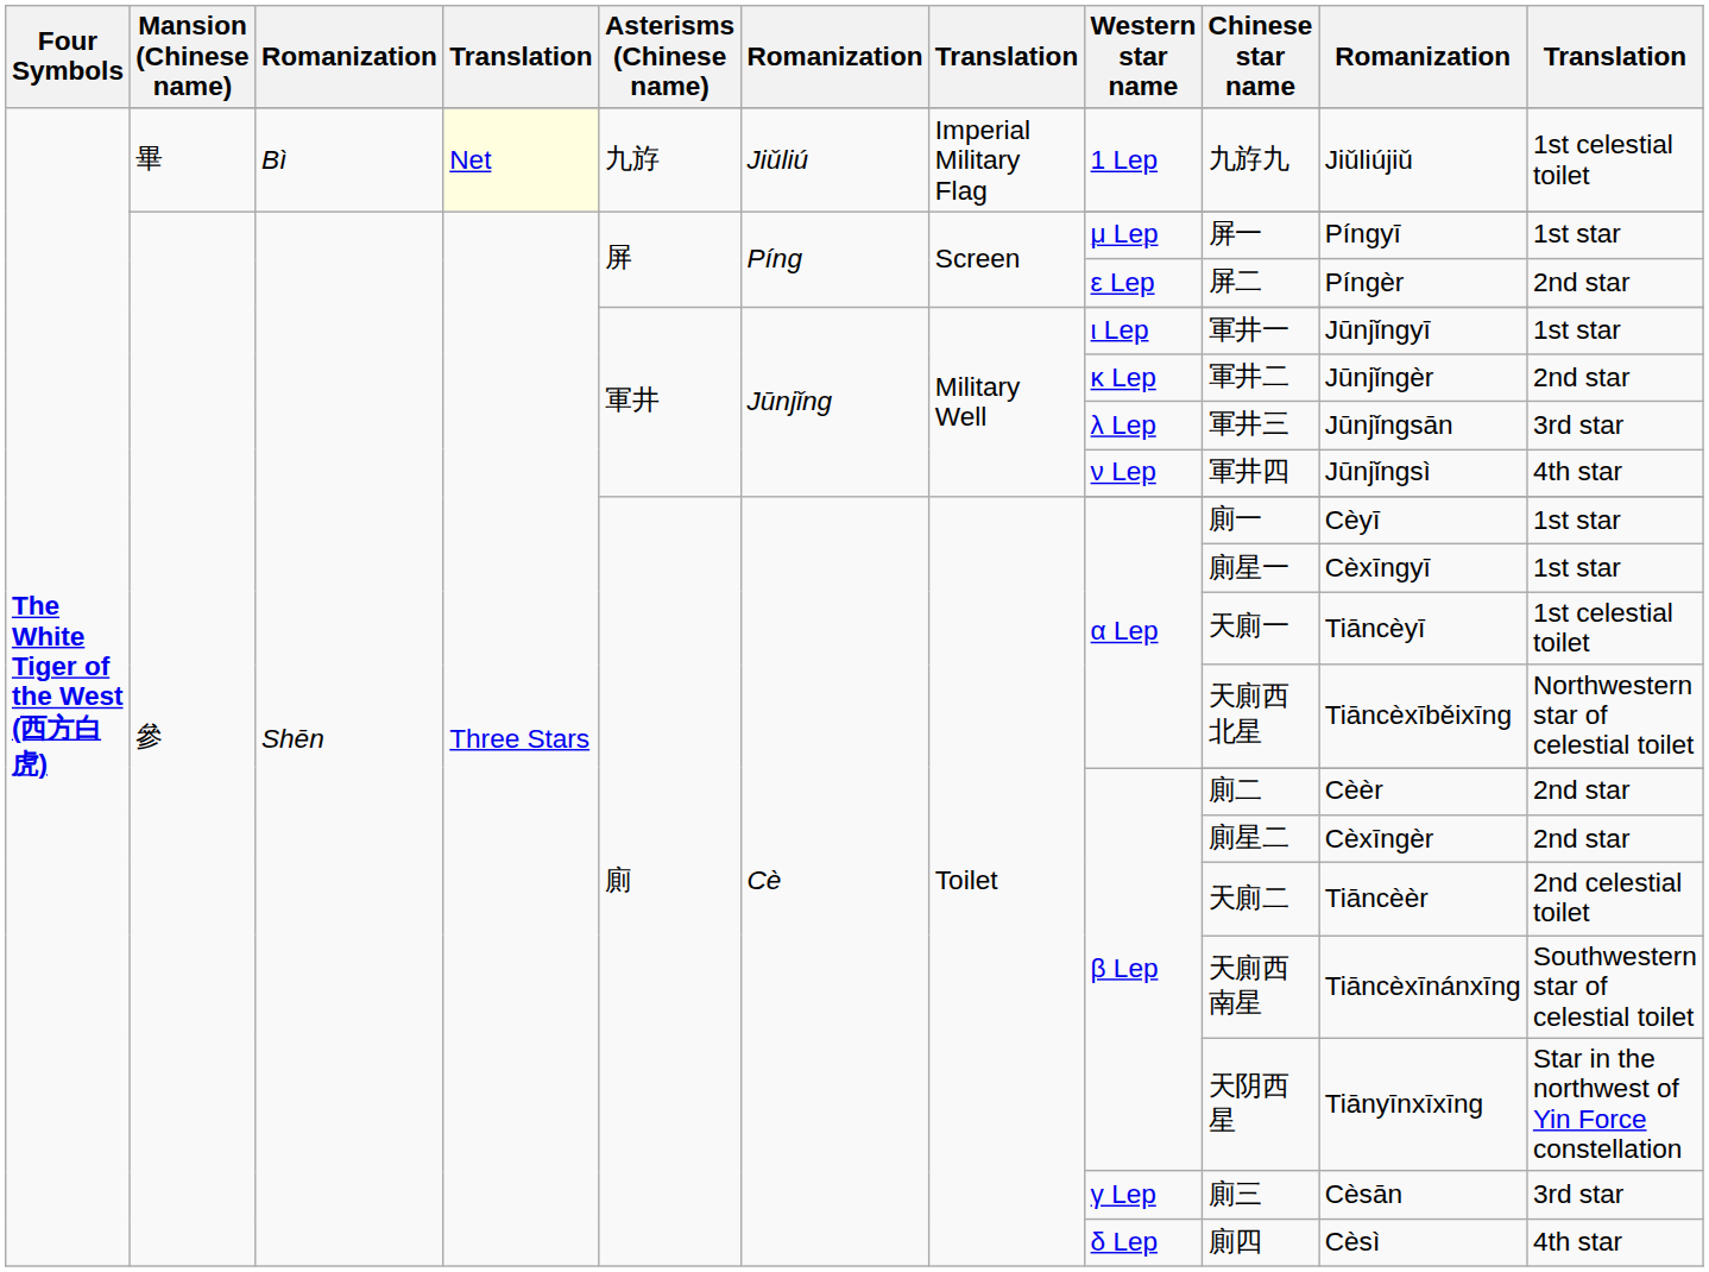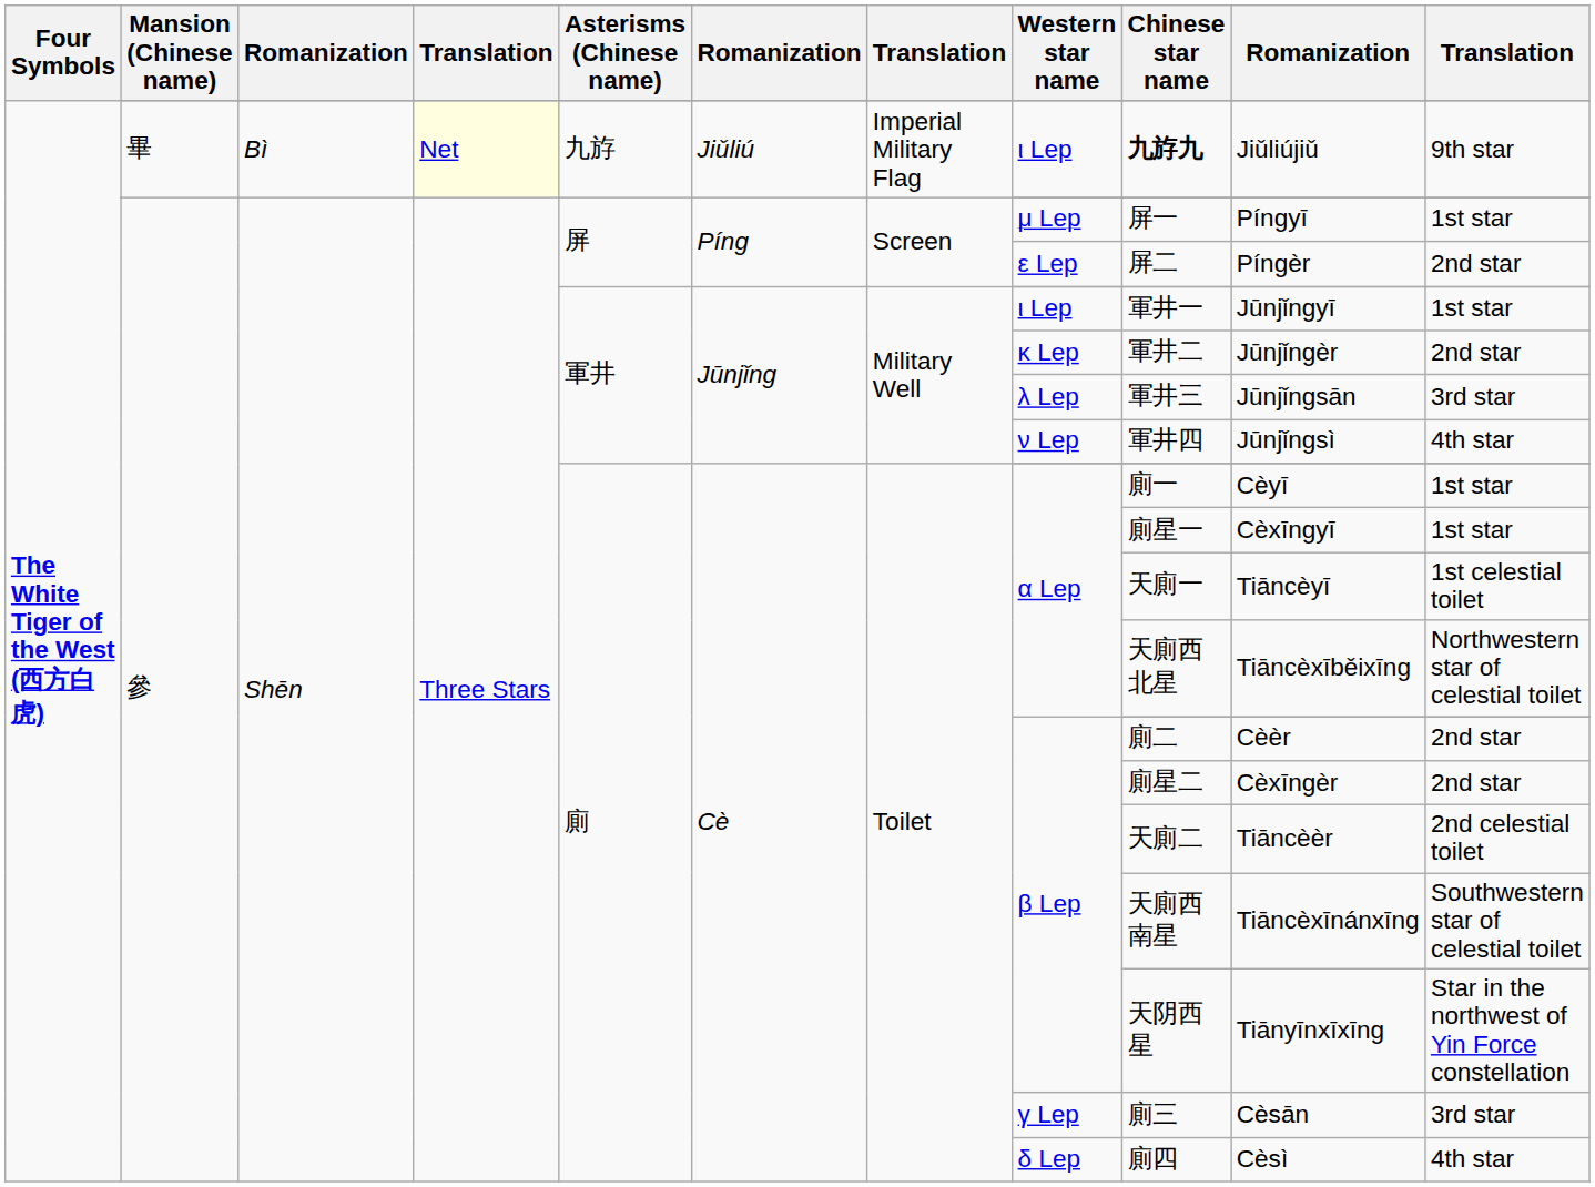 <table class="wikitable">
 <tr>
 <th><strong>Four Symbols</strong></th>
 <th><strong>Mansion (Chinese name)</strong></th>
 <th><strong>Romanization</strong></th>
 <th><strong>Translation</strong></th>
 <th><strong>Asterisms (Chinese name)</strong></th>
 <th><strong>Romanization</strong></th>
 <th><strong>Translation</strong></th>
 <th><strong>Western star name</strong></th>
 <th><strong>Chinese star name</strong></th>
 <th><strong>Romanization</strong></th>
 <th><strong>Translation</strong></th>
 </tr>
 <tr>
 <td rowspan="24"><strong><a href='#'>The White Tiger of the West (西方白虎)</a></strong></td>
 </tr>
 <tr>
 <td>畢</td>
 <td><em>Bì</em></td>
 <td style="background: lightyellow;"><a href='#'>Net</a></td>
 <td>九斿</td>
 <td><em>Jiǔliú</em></td>
 <td>Imperial Military Flag</td>
-<td><a href='#'>1 Lep</a></td>
-<td>九斿九</td>
+<td><a href='#'>ι Lep</a></td>
+<td><strong>九斿九</strong></td>
 <td>Jiǔliújiǔ</td>
-<td>1st celestial toilet</td>
+<td>9th star</td>
 </tr>
 <tr>
 <td rowspan="22">參</td>
 <td rowspan="22"><em>Shēn</em></td>
 <td rowspan="22"><a href='#'>Three Stars</a></td>
 <td rowspan="3">屏</td>
 <td rowspan="3"><em>Píng</em></td>
 <td rowspan="3">Screen</td>
 </tr>
 <tr>
 <td><a href='#'>μ Lep</a></td>
 <td>屏一</td>
 <td>Píngyī</td>
 <td>1st star</td>
 </tr>
 <tr>
 <td><a href='#'>ε Lep</a></td>
 <td>屏二</td>
 <td>Píngèr</td>
 <td>2nd star</td>
 </tr>
 <tr>
 <td rowspan="5">軍井</td>
 <td rowspan="5"><em>Jūnjǐng</em></td>
 <td rowspan="5">Military Well</td>
 </tr>
 <tr>
 <td><a href='#'>ι Lep</a></td>
 <td>軍井一</td>
 <td>Jūnjǐngyī</td>
 <td>1st star</td>
 </tr>
 <tr>
 <td><a href='#'>κ Lep</a></td>
 <td>軍井二</td>
 <td>Jūnjǐngèr</td>
 <td>2nd star</td>
 </tr>
 <tr>
 <td><a href='#'>λ Lep</a></td>
 <td>軍井三</td>
 <td>Jūnjǐngsān</td>
 <td>3rd star</td>
 </tr>
 <tr>
 <td><a href='#'>ν Lep</a></td>
 <td>軍井四</td>
 <td>Jūnjǐngsì</td>
 <td>4th star</td>
 </tr>
 <tr>
 <td rowspan="14">廁</td>
 <td rowspan="14"><em>Cè</em></td>
 <td rowspan="14">Toilet</td>
 </tr>
 <tr>
 <td rowspan="5"><a href='#'>α Lep</a></td>
 </tr>
 <tr>
 <td>廁一</td>
 <td>Cèyī</td>
 <td>1st star</td>
 </tr>
 <tr>
 <td>廁星一</td>
 <td>Cèxīngyī</td>
 <td>1st star</td>
 </tr>
 <tr>
 <td>天廁一</td>
 <td>Tiāncèyī</td>
 <td>1st celestial toilet</td>
 </tr>
 <tr>
 <td>天廁西北星</td>
 <td>Tiāncèxīběixīng</td>
 <td>Northwestern star of celestial toilet</td>
 </tr>
 <tr>
 <td rowspan="6"><a href='#'>β Lep</a></td>
 </tr>
 <tr>
 <td>廁二</td>
 <td>Cèèr</td>
 <td>2nd star</td>
 </tr>
 <tr>
 <td>廁星二</td>
 <td>Cèxīngèr</td>
 <td>2nd star</td>
 </tr>
 <tr>
 <td>天廁二</td>
 <td>Tiāncèèr</td>
 <td>2nd celestial toilet</td>
 </tr>
 <tr>
 <td>天廁西南星</td>
 <td>Tiāncèxīnánxīng</td>
 <td>Southwestern star of celestial toilet</td>
 </tr>
 <tr>
 <td>天阴西星</td>
 <td>Tiānyīnxīxīng</td>
 <td>Star in the northwest of <a href='#'>Yin Force</a> constellation</td>
 </tr>
 <tr>
 <td><a href='#'>γ Lep</a></td>
 <td>廁三</td>
 <td>Cèsān</td>
 <td>3rd star</td>
 </tr>
 <tr>
 <td><a href='#'>δ Lep</a></td>
 <td>廁四</td>
 <td>Cèsì</td>
 <td>4th star</td>
 </tr>
 </table>
